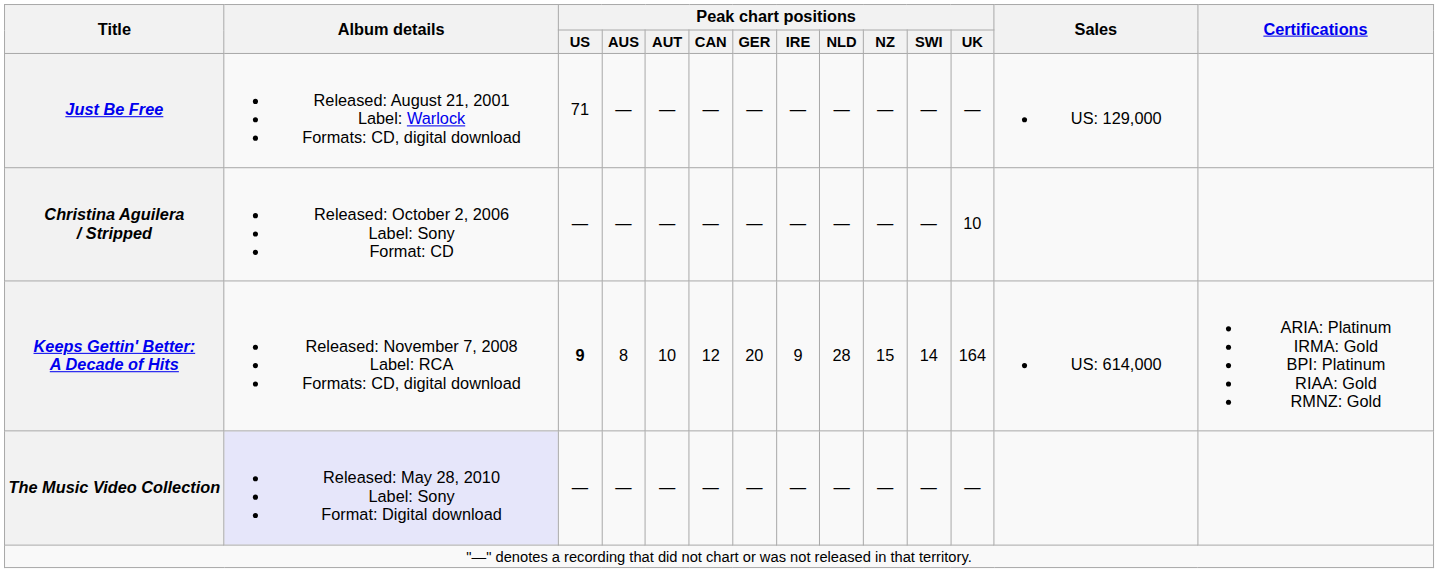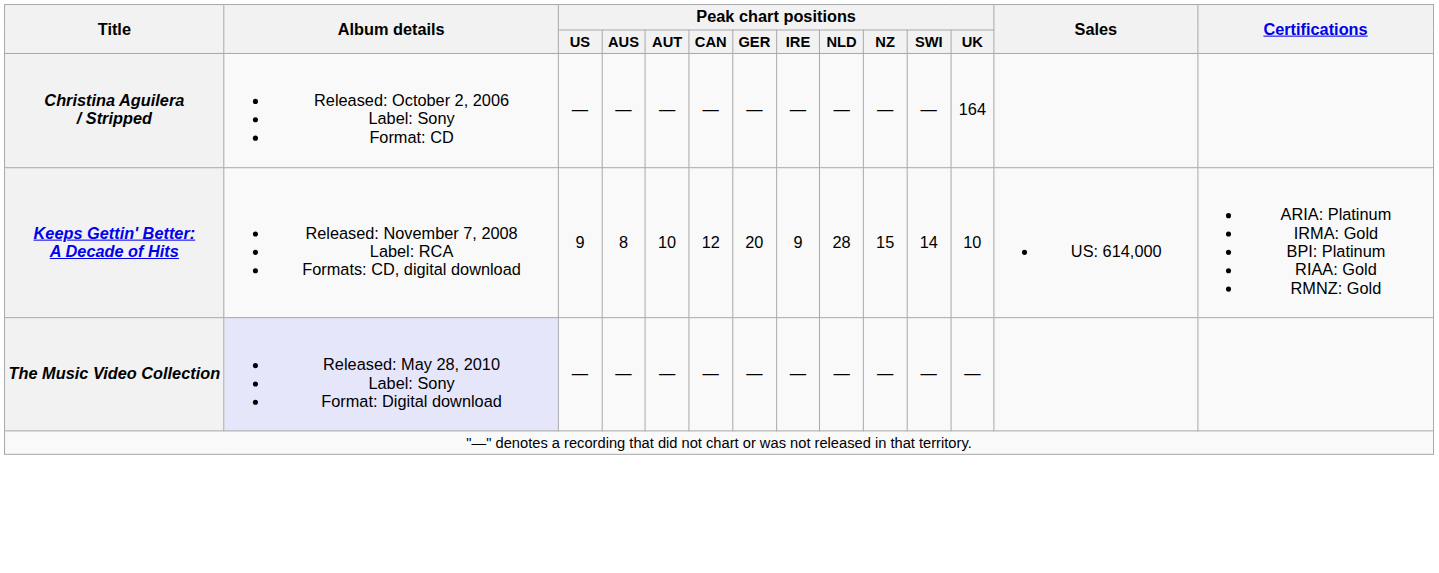 <table class="wikitable plainrowheaders" style="text-align:center;">
 <tr>
 <th scope="col" rowspan="2" style="width:13em;">Title</th>
 <th scope="col" rowspan="2" style="width:20em;">Album details</th>
 <th scope="col" colspan="10">Peak chart positions</th>
 <th scope="col" rowspan="2" style="width:12em;">Sales</th>
 <th scope="col" rowspan="2" style="width:14em;"><a href='#'>Certifications</a></th>
 </tr>
 <tr>
 <th scope="col" style="width:2.5em;font-size:90%;">US<br></th>
 <th scope="col" style="width:2.5em;font-size:90%;">AUS<br></th>
 <th scope="col" style="width:2.5em;font-size:90%;">AUT<br></th>
 <th scope="col" style="width:2.5em;font-size:90%;">CAN<br></th>
 <th scope="col" style="width:2.5em;font-size:90%;">GER<br></th>
 <th scope="col" style="width:2.5em;font-size:90%;">IRE<br></th>
 <th scope="col" style="width:2.5em;font-size:90%;">NLD<br></th>
 <th scope="col" style="width:2.5em;font-size:90%;">NZ<br></th>
 <th scope="col" style="width:2.5em;font-size:90%;">SWI<br></th>
 <th scope="col" style="width:2.5em;font-size:90%;">UK<br></th>
 </tr>
 <tr>
-<th scope="row"><em><a href='#'>Just Be Free</a></em></th>
-<td><br><ul><li>Released: August 21, 2001 </li><li>Label: <a href='#'>Warlock</a></li><li>Formats: CD, digital download</li></ul></td>
-<td>71</td>
-<td>—</td>
-<td>—</td>
-<td>—</td>
-<td>—</td>
-<td>—</td>
-<td>—</td>
-<td>—</td>
-<td>—</td>
-<td>—</td>
-<td><br><ul><li>US: 129,000</li></ul></td>
-<td></td>
-</tr>
-<tr>
 <th scope="row"><em>Christina Aguilera<br> / Stripped</em></th>
 <td><br><ul><li>Released: October 2, 2006 </li><li>Label: Sony</li><li>Format: CD</li></ul></td>
 <td>—</td>
 <td>—</td>
 <td>—</td>
 <td>—</td>
 <td>—</td>
 <td>—</td>
 <td>—</td>
 <td>—</td>
 <td>—</td>
-<td>10</td>
+<td>164</td>
 <td></td>
 <td></td>
 </tr>
 <tr>
 <th scope="row"><em><a href='#'>Keeps Gettin' Better:<br>A Decade of Hits</a></em></th>
 <td><br><ul><li>Released: November 7, 2008 </li><li>Label: RCA</li><li>Formats: CD, digital download</li></ul></td>
-<td><strong>9</strong></td>
+<td>9</td>
 <td>8</td>
 <td>10</td>
 <td>12</td>
 <td>20</td>
 <td>9</td>
 <td>28</td>
 <td>15</td>
 <td>14</td>
-<td>164</td>
+<td>10</td>
 <td><br><ul><li>US: 614,000</li></ul></td>
 <td><br><ul><li>ARIA: Platinum</li><li>IRMA: Gold</li><li>BPI: Platinum</li><li>RIAA: Gold</li><li>RMNZ: Gold</li></ul></td>
 </tr>
 <tr>
 <th scope="row"><em>The Music Video Collection</em></th>
 <td style="background: lavender;"><br><ul><li>Released: May 28, 2010 </li><li>Label: Sony</li><li>Format: Digital download</li></ul></td>
 <td>—</td>
 <td>—</td>
 <td>—</td>
 <td>—</td>
 <td>—</td>
 <td>—</td>
 <td>—</td>
 <td>—</td>
 <td>—</td>
 <td>—</td>
 <td></td>
 <td></td>
 </tr>
 <tr>
 <td colspan="14" style="font-size:90%">"—" denotes a recording that did not chart or was not released in that territory.</td>
 </tr>
 </table>
